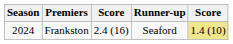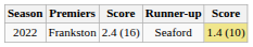 <table class="wikitable" style="text-align:center;">
 <tr style="background:#efefef;">
 <th>Season</th>
 <th>Premiers</th>
 <th>Score</th>
 <th>Runner-up</th>
 <th>Score</th>
 </tr>
 <tr>
-<td>2024</td>
+<td>2022</td>
 <td>Frankston</td>
 <td>2.4 (16)</td>
 <td>Seaford</td>
 <td style="background: khaki;">1.4 (10)</td>
 </tr>
 </table>
